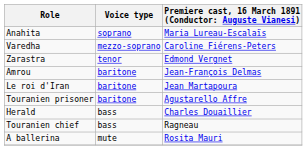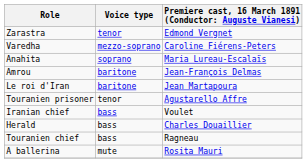 <table class="wikitable">
 <tr>
 <th>Role</th>
 <th>Voice type</th>
 <th>Premiere cast, 16 March 1891<br>(Conductor:  <a href='#'>Auguste Vianesi</a>)</th>
 </tr>
 <tr>
-<td>Anahita</td>
-<td><a href='#'>soprano</a></td>
-<td><a href='#'>Maria Lureau-Escalaïs</a></td>
+<td>Zarastra</td>
+<td><a href='#'>tenor</a></td>
+<td><a href='#'>Edmond Vergnet</a></td>
 </tr>
 <tr>
 <td>Varedha</td>
 <td><a href='#'>mezzo-soprano</a></td>
 <td><a href='#'>Caroline Fiérens-Peters</a></td>
 </tr>
 <tr>
-<td>Zarastra</td>
-<td><a href='#'>tenor</a></td>
-<td><a href='#'>Edmond Vergnet</a></td>
+<td>Anahita</td>
+<td><a href='#'>soprano</a></td>
+<td><a href='#'>Maria Lureau-Escalaïs</a></td>
 </tr>
 <tr>
 <td>Amrou</td>
 <td><a href='#'>baritone</a></td>
 <td><a href='#'>Jean-François Delmas</a></td>
 </tr>
 <tr>
 <td>Le roi d'Iran</td>
 <td><a href='#'>baritone</a></td>
 <td><a href='#'>Jean Martapoura</a></td>
 </tr>
 <tr>
 <td>Touranien prisoner</td>
-<td><a href='#'>baritone</a></td>
+<td>tenor</td>
 <td><a href='#'>Agustarello Affre</a></td>
+</tr>
+<tr>
+<td>Iranian chief</td>
+<td><a href='#'>bass</a></td>
+<td>Voulet</td>
 </tr>
 <tr>
 <td>Herald</td>
 <td>bass</td>
 <td><a href='#'>Charles Douaillier</a></td>
 </tr>
 <tr>
 <td>Touranien chief</td>
 <td>bass</td>
 <td>Ragneau</td>
 </tr>
 <tr>
 <td>A ballerina</td>
 <td>mute</td>
 <td><a href='#'>Rosita Mauri</a></td>
 </tr>
 <tr>
 </tr>
 </table>
